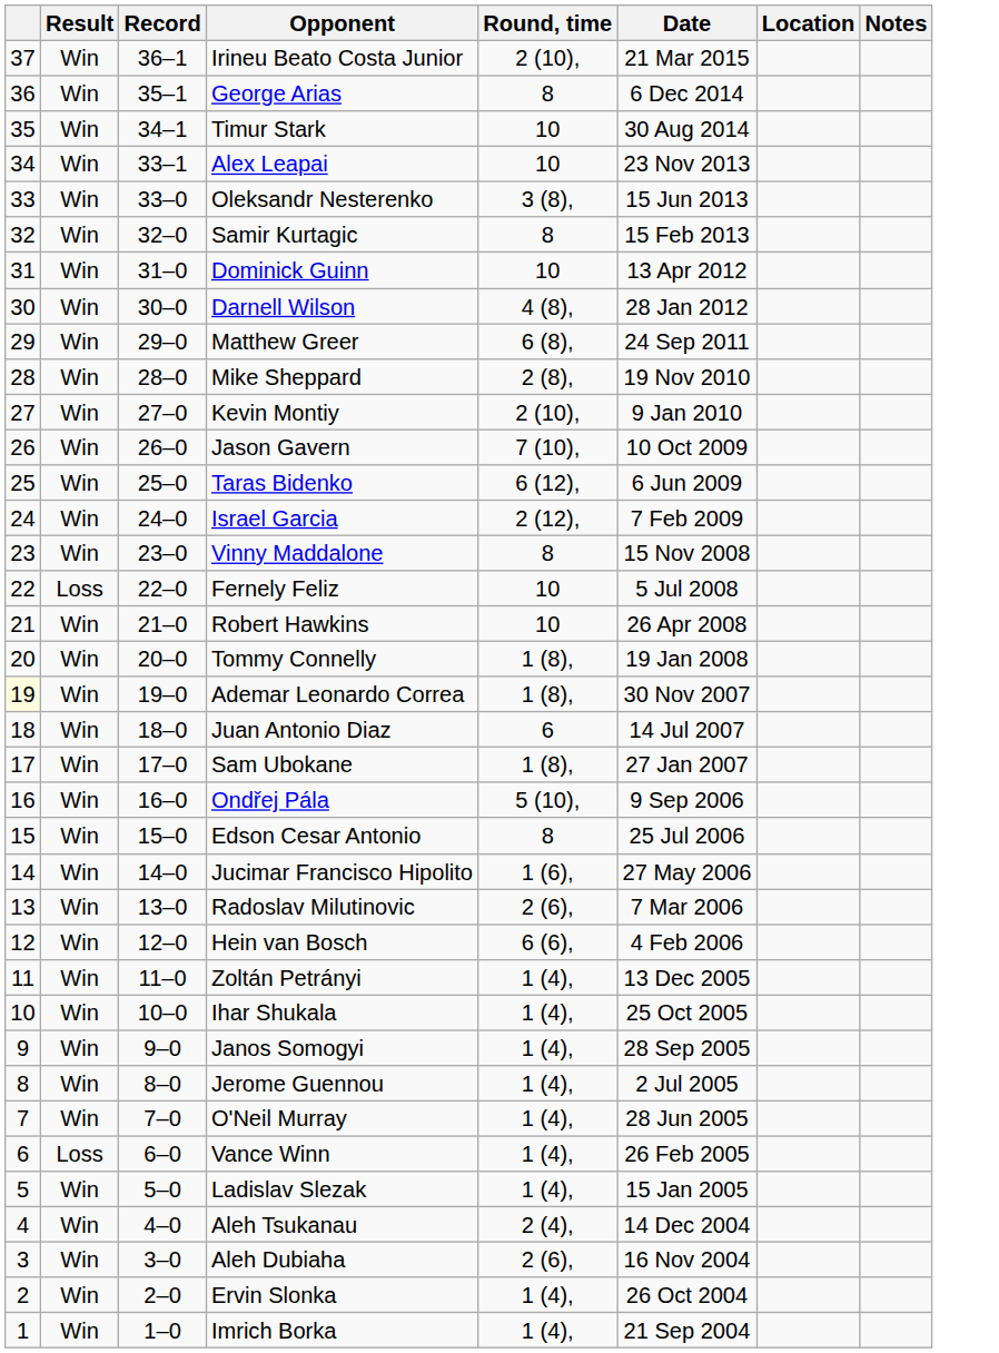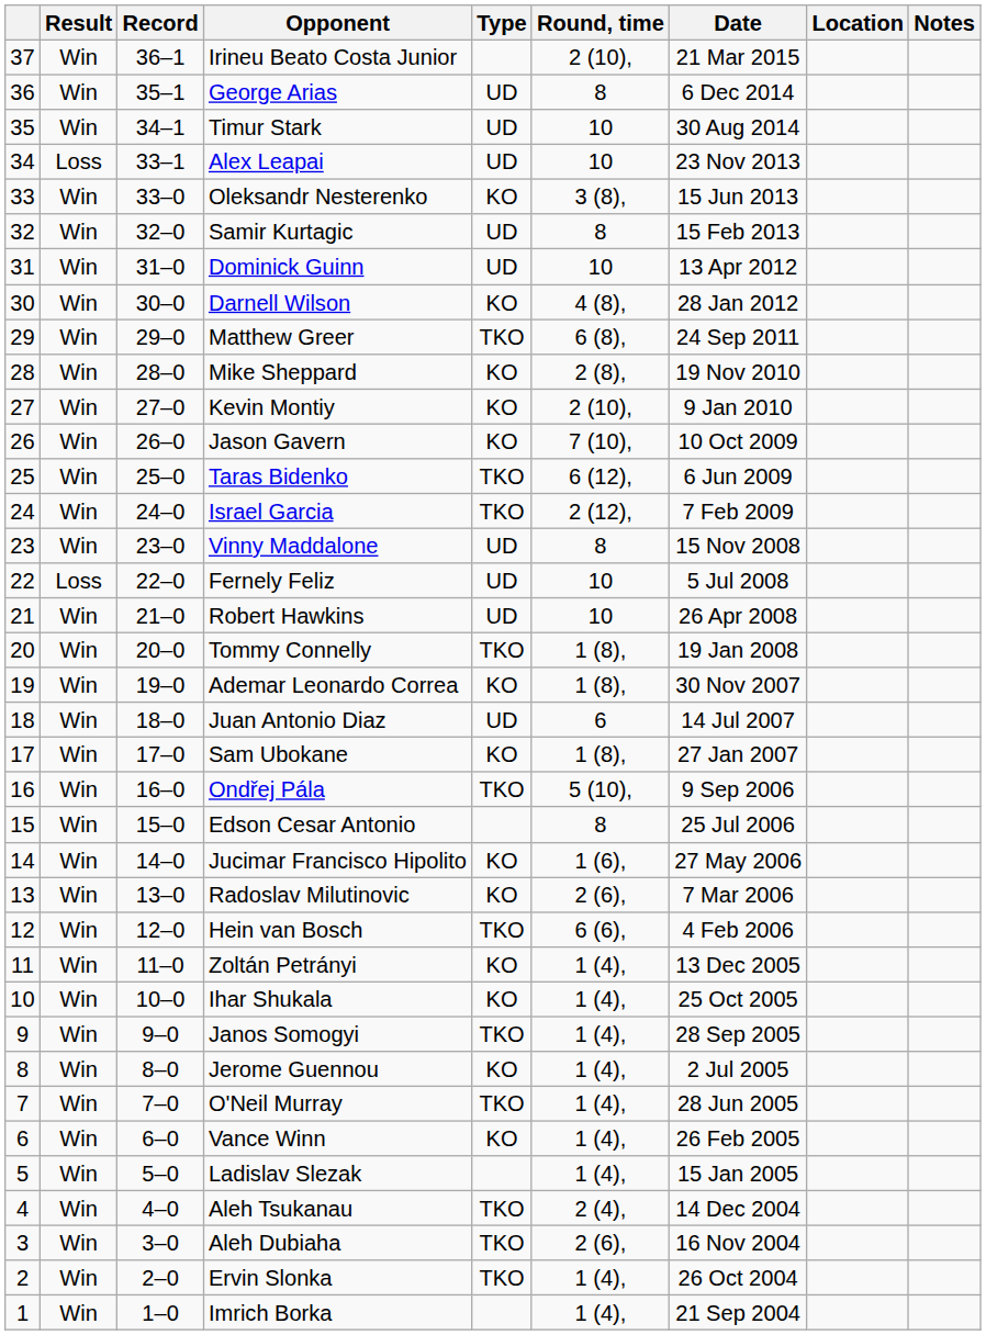 <table class="wikitable" style="text-align:center; font-size:95%">
 <tr>
 <th></th>
 <th>Result</th>
 <th>Record</th>
 <th>Opponent</th>
+<th>Type</th>
 <th>Round, time</th>
 <th>Date</th>
 <th>Location</th>
 <th>Notes</th>
 </tr>
 <tr>
 <td>37</td>
 <td>Win</td>
 <td>36–1</td>
 <td style="text-align:left;">Irineu Beato Costa Junior</td>
+<td></td>
 <td>2 (10), </td>
 <td>21 Mar 2015</td>
 <td style="text-align:left;"></td>
 <td></td>
 </tr>
 <tr>
 <td>36</td>
 <td>Win</td>
 <td>35–1</td>
 <td style="text-align:left;"><a href='#'>George Arias</a></td>
+<td>UD</td>
 <td>8</td>
 <td>6 Dec 2014</td>
 <td style="text-align:left;"></td>
 <td></td>
 </tr>
 <tr>
 <td>35</td>
 <td>Win</td>
 <td>34–1</td>
 <td style="text-align:left;">Timur Stark</td>
+<td>UD</td>
 <td>10</td>
 <td>30 Aug 2014</td>
 <td style="text-align:left;"></td>
 <td></td>
 </tr>
 <tr>
 <td>34</td>
-<td>Win</td>
+<td>Loss</td>
 <td>33–1</td>
 <td style="text-align:left;"><a href='#'>Alex Leapai</a></td>
+<td>UD</td>
 <td>10</td>
 <td>23 Nov 2013</td>
 <td style="text-align:left;"></td>
 <td style="text-align:left;"></td>
 </tr>
 <tr>
 <td>33</td>
 <td>Win</td>
 <td>33–0</td>
 <td style="text-align:left;">Oleksandr Nesterenko</td>
+<td>KO</td>
 <td>3 (8), </td>
 <td>15 Jun 2013</td>
 <td style="text-align:left;"></td>
 <td></td>
 </tr>
 <tr>
 <td>32</td>
 <td>Win</td>
 <td>32–0</td>
 <td style="text-align:left;">Samir Kurtagic</td>
+<td>UD</td>
 <td>8</td>
 <td>15 Feb 2013</td>
 <td style="text-align:left;"></td>
 <td></td>
 </tr>
 <tr>
 <td>31</td>
 <td>Win</td>
 <td>31–0</td>
 <td style="text-align:left;"><a href='#'>Dominick Guinn</a></td>
+<td>UD</td>
 <td>10</td>
 <td>13 Apr 2012</td>
 <td style="text-align:left;"></td>
 <td></td>
 </tr>
 <tr>
 <td>30</td>
 <td>Win</td>
 <td>30–0</td>
 <td style="text-align:left;"><a href='#'>Darnell Wilson</a></td>
+<td>KO</td>
 <td>4 (8), </td>
 <td>28 Jan 2012</td>
 <td style="text-align:left;"></td>
 <td></td>
 </tr>
 <tr>
 <td>29</td>
 <td>Win</td>
 <td>29–0</td>
 <td style="text-align:left;">Matthew Greer</td>
+<td>TKO</td>
 <td>6 (8), </td>
 <td>24 Sep 2011</td>
 <td style="text-align:left;"></td>
 <td></td>
 </tr>
 <tr>
 <td>28</td>
 <td>Win</td>
 <td>28–0</td>
 <td style="text-align:left;">Mike Sheppard</td>
+<td>KO</td>
 <td>2 (8), </td>
 <td>19 Nov 2010</td>
 <td style="text-align:left;"></td>
 <td></td>
 </tr>
 <tr>
 <td>27</td>
 <td>Win</td>
 <td>27–0</td>
 <td style="text-align:left;">Kevin Montiy</td>
+<td>KO</td>
 <td>2 (10), </td>
 <td>9 Jan 2010</td>
 <td style="text-align:left;"></td>
 <td></td>
 </tr>
 <tr>
 <td>26</td>
 <td>Win</td>
 <td>26–0</td>
 <td style="text-align:left;">Jason Gavern</td>
+<td>KO</td>
 <td>7 (10), </td>
 <td>10 Oct 2009</td>
 <td style="text-align:left;"></td>
 <td></td>
 </tr>
 <tr>
 <td>25</td>
 <td>Win</td>
 <td>25–0</td>
 <td style="text-align:left;"><a href='#'>Taras Bidenko</a></td>
+<td>TKO</td>
 <td>6 (12), </td>
 <td>6 Jun 2009</td>
 <td style="text-align:left;"></td>
 <td style="text-align:left;"></td>
 </tr>
 <tr>
 <td>24</td>
 <td>Win</td>
 <td>24–0</td>
 <td style="text-align:left;"><a href='#'>Israel Garcia</a></td>
+<td>TKO</td>
 <td>2 (12), </td>
 <td>7 Feb 2009</td>
 <td style="text-align:left;"></td>
 <td style="text-align:left;"></td>
 </tr>
 <tr>
 <td>23</td>
 <td>Win</td>
 <td>23–0</td>
 <td style="text-align:left;"><a href='#'>Vinny Maddalone</a></td>
+<td>UD</td>
 <td>8</td>
 <td>15 Nov 2008</td>
 <td style="text-align:left;"></td>
 <td></td>
 </tr>
 <tr>
 <td>22</td>
 <td>Loss</td>
 <td>22–0</td>
 <td style="text-align:left;">Fernely Feliz</td>
+<td>UD</td>
 <td>10</td>
 <td>5 Jul 2008</td>
 <td style="text-align:left;"></td>
 <td></td>
 </tr>
 <tr>
 <td>21</td>
 <td>Win</td>
 <td>21–0</td>
 <td style="text-align:left;">Robert Hawkins</td>
+<td>UD</td>
 <td>10</td>
 <td>26 Apr 2008</td>
 <td style="text-align:left;"></td>
 <td></td>
 </tr>
 <tr>
 <td>20</td>
 <td>Win</td>
 <td>20–0</td>
 <td style="text-align:left;">Tommy Connelly</td>
+<td>TKO</td>
 <td>1 (8), </td>
 <td>19 Jan 2008</td>
 <td style="text-align:left;"></td>
 <td></td>
 </tr>
 <tr>
-<td style="background: lightyellow;">19</td>
+<td>19</td>
 <td>Win</td>
 <td>19–0</td>
 <td style="text-align:left;">Ademar Leonardo Correa</td>
+<td>KO</td>
 <td>1 (8), </td>
 <td>30 Nov 2007</td>
 <td style="text-align:left;"></td>
 <td></td>
 </tr>
 <tr>
 <td>18</td>
 <td>Win</td>
 <td>18–0</td>
 <td style="text-align:left;">Juan Antonio Diaz</td>
+<td>UD</td>
 <td>6</td>
 <td>14 Jul 2007</td>
 <td style="text-align:left;"></td>
 <td></td>
 </tr>
 <tr>
 <td>17</td>
 <td>Win</td>
 <td>17–0</td>
 <td style="text-align:left;">Sam Ubokane</td>
+<td>KO</td>
 <td>1 (8), </td>
 <td>27 Jan 2007</td>
 <td style="text-align:left;"></td>
 <td></td>
 </tr>
 <tr>
 <td>16</td>
 <td>Win</td>
 <td>16–0</td>
 <td style="text-align:left;"><a href='#'>Ondřej Pála</a></td>
+<td>TKO</td>
 <td>5 (10), </td>
 <td>9 Sep 2006</td>
 <td style="text-align:left;"></td>
 <td style="text-align:left;"></td>
 </tr>
 <tr>
 <td>15</td>
 <td>Win</td>
 <td>15–0</td>
 <td style="text-align:left;">Edson Cesar Antonio</td>
+<td></td>
 <td>8</td>
 <td>25 Jul 2006</td>
 <td style="text-align:left;"></td>
 <td></td>
 </tr>
 <tr>
 <td>14</td>
 <td>Win</td>
 <td>14–0</td>
 <td style="text-align:left;">Jucimar Francisco Hipolito</td>
+<td>KO</td>
 <td>1 (6), </td>
 <td>27 May 2006</td>
 <td style="text-align:left;"></td>
 <td></td>
 </tr>
 <tr>
 <td>13</td>
 <td>Win</td>
 <td>13–0</td>
 <td style="text-align:left;">Radoslav Milutinovic</td>
+<td>KO</td>
 <td>2 (6), </td>
 <td>7 Mar 2006</td>
 <td style="text-align:left;"></td>
 <td></td>
 </tr>
 <tr>
 <td>12</td>
 <td>Win</td>
 <td>12–0</td>
 <td style="text-align:left;">Hein van Bosch</td>
+<td>TKO</td>
 <td>6 (6), </td>
 <td>4 Feb 2006</td>
 <td style="text-align:left;"></td>
 <td></td>
 </tr>
 <tr>
 <td>11</td>
 <td>Win</td>
 <td>11–0</td>
 <td style="text-align:left;">Zoltán Petrányi</td>
+<td>KO</td>
 <td>1 (4), </td>
 <td>13 Dec 2005</td>
 <td style="text-align:left;"></td>
 <td></td>
 </tr>
 <tr>
 <td>10</td>
 <td>Win</td>
 <td>10–0</td>
 <td style="text-align:left;">Ihar Shukala</td>
+<td>KO</td>
 <td>1 (4), </td>
 <td>25 Oct 2005</td>
 <td style="text-align:left;"></td>
 <td></td>
 </tr>
 <tr>
 <td>9</td>
 <td>Win</td>
 <td>9–0</td>
 <td style="text-align:left;">Janos Somogyi</td>
+<td>TKO</td>
 <td>1 (4), </td>
 <td>28 Sep 2005</td>
 <td style="text-align:left;"></td>
 <td></td>
 </tr>
 <tr>
 <td>8</td>
 <td>Win</td>
 <td>8–0</td>
 <td style="text-align:left;">Jerome Guennou</td>
+<td>KO</td>
 <td>1 (4), </td>
 <td>2 Jul 2005</td>
 <td style="text-align:left;"></td>
 <td></td>
 </tr>
 <tr>
 <td>7</td>
 <td>Win</td>
 <td>7–0</td>
 <td style="text-align:left;">O'Neil Murray</td>
+<td>TKO</td>
 <td>1 (4), </td>
 <td>28 Jun 2005</td>
 <td style="text-align:left;"></td>
 <td></td>
 </tr>
 <tr>
 <td>6</td>
-<td>Loss</td>
+<td>Win</td>
 <td>6–0</td>
 <td style="text-align:left;">Vance Winn</td>
+<td>KO</td>
 <td>1 (4), </td>
 <td>26 Feb 2005</td>
 <td style="text-align:left;"></td>
 <td></td>
 </tr>
 <tr>
 <td>5</td>
 <td>Win</td>
 <td>5–0</td>
 <td style="text-align:left;">Ladislav Slezak</td>
+<td></td>
 <td>1 (4), </td>
 <td>15 Jan 2005</td>
 <td style="text-align:left;"></td>
 <td></td>
 </tr>
 <tr>
 <td>4</td>
 <td>Win</td>
 <td>4–0</td>
 <td style="text-align:left;">Aleh Tsukanau</td>
+<td>TKO</td>
 <td>2 (4), </td>
 <td>14 Dec 2004</td>
 <td style="text-align:left;"></td>
 <td></td>
 </tr>
 <tr>
 <td>3</td>
 <td>Win</td>
 <td>3–0</td>
 <td style="text-align:left;">Aleh Dubiaha</td>
+<td>TKO</td>
 <td>2 (6), </td>
 <td>16 Nov 2004</td>
 <td style="text-align:left;"></td>
 <td></td>
 </tr>
 <tr>
 <td>2</td>
 <td>Win</td>
 <td>2–0</td>
 <td style="text-align:left;">Ervin Slonka</td>
+<td>TKO</td>
 <td>1 (4), </td>
 <td>26 Oct 2004</td>
 <td style="text-align:left;"></td>
 <td></td>
 </tr>
 <tr>
 <td>1</td>
 <td>Win</td>
 <td>1–0</td>
 <td style="text-align:left;">Imrich Borka</td>
+<td></td>
 <td>1 (4), </td>
 <td>21 Sep 2004</td>
 <td style="text-align:left;"></td>
 <td></td>
 </tr>
 </table>
